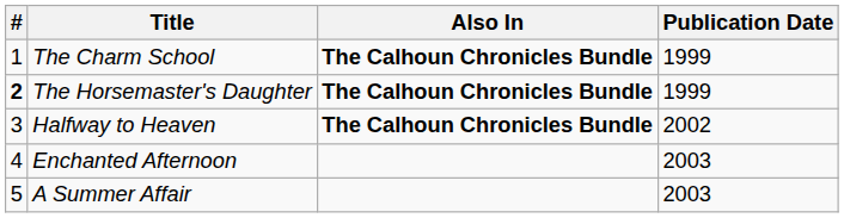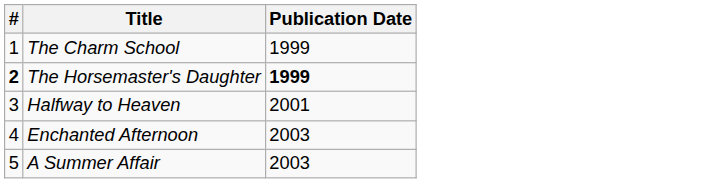 <table class="wikitable">
 <tr>
 <th>#</th>
 <th>Title</th>
-<th>Also In</th>
 <th>Publication Date</th>
 </tr>
 <tr>
 <td>1</td>
 <td><em>The Charm School</em></td>
-<td><strong>The Calhoun Chronicles Bundle</strong></td>
 <td>1999</td>
 </tr>
 <tr>
 <td><strong>2</strong></td>
 <td><em>The Horsemaster's Daughter</em></td>
-<td><strong>The Calhoun Chronicles Bundle</strong></td>
-<td>1999</td>
+<td><strong>1999</strong></td>
 </tr>
 <tr>
 <td>3</td>
 <td><em>Halfway to Heaven</em></td>
-<td><strong>The Calhoun Chronicles Bundle</strong></td>
-<td>2002</td>
+<td>2001</td>
 </tr>
 <tr>
 <td>4</td>
 <td><em>Enchanted Afternoon</em></td>
-<td></td>
 <td>2003</td>
 </tr>
 <tr>
 <td>5</td>
 <td><em>A Summer Affair</em></td>
-<td></td>
 <td>2003</td>
 </tr>
 </table>
